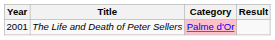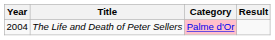 <table class="wikitable">
 <tr>
 <th>Year</th>
 <th>Title</th>
 <th>Category</th>
 <th>Result</th>
 </tr>
 <tr>
-<td>2001</td>
+<td>2004</td>
 <td><em>The Life and Death of Peter Sellers</em></td>
 <td style="background: pink;"><a href='#'>Palme d'Or</a></td>
 <td></td>
 </tr>
 </table>
